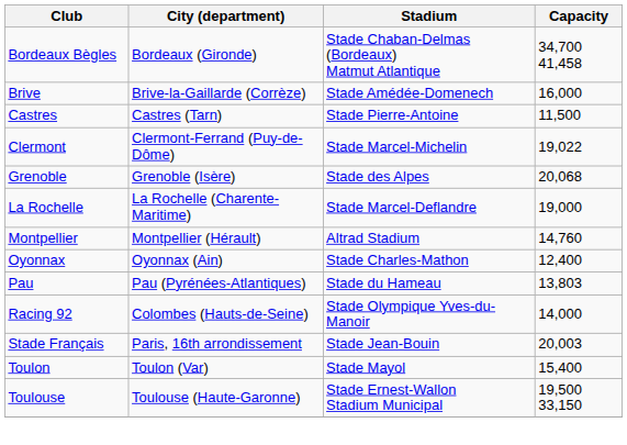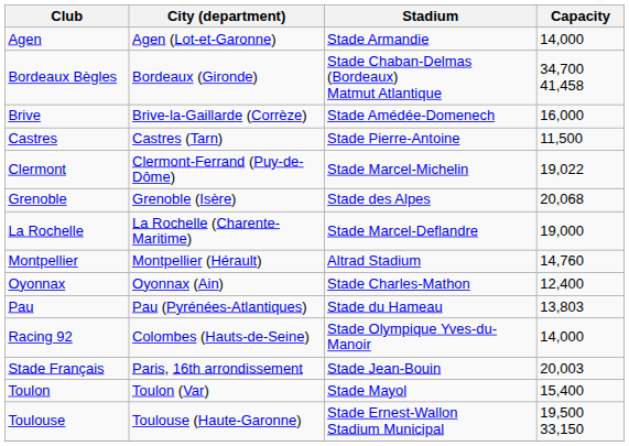 <table class="wikitable" width="55%">
 <tr>
 <th width="14%">Club</th>
 <th width="22%">City (department)</th>
 <th width="24%">Stadium</th>
 <th width="8%">Capacity</th>
+</tr>
+<tr>
+<td><a href='#'>Agen</a></td>
+<td><a href='#'>Agen</a> (<a href='#'>Lot-et-Garonne</a>)</td>
+<td><a href='#'>Stade Armandie</a></td>
+<td>14,000</td>
 </tr>
 <tr>
 <td><a href='#'>Bordeaux Bègles</a></td>
 <td><a href='#'>Bordeaux</a> (<a href='#'>Gironde</a>)</td>
 <td><a href='#'>Stade Chaban-Delmas</a> (<a href='#'>Bordeaux</a>)<br><a href='#'>Matmut Atlantique</a></td>
 <td>34,700<br>41,458</td>
 </tr>
 <tr>
 <td><a href='#'>Brive</a></td>
 <td><a href='#'>Brive-la-Gaillarde</a> (<a href='#'>Corrèze</a>)</td>
 <td><a href='#'>Stade Amédée-Domenech</a></td>
 <td>16,000</td>
 </tr>
 <tr>
 <td><a href='#'>Castres</a></td>
 <td><a href='#'>Castres</a> (<a href='#'>Tarn</a>)</td>
 <td><a href='#'>Stade Pierre-Antoine</a></td>
 <td>11,500</td>
 </tr>
 <tr>
 <td><a href='#'>Clermont</a></td>
 <td><a href='#'>Clermont-Ferrand</a> (<a href='#'>Puy-de-Dôme</a>)</td>
 <td><a href='#'>Stade Marcel-Michelin</a></td>
 <td>19,022</td>
 </tr>
 <tr>
 <td><a href='#'>Grenoble</a></td>
 <td><a href='#'>Grenoble</a> (<a href='#'>Isère</a>)</td>
 <td><a href='#'>Stade des Alpes</a></td>
 <td>20,068</td>
 </tr>
 <tr>
 <td><a href='#'>La Rochelle</a></td>
 <td><a href='#'>La Rochelle</a> (<a href='#'>Charente-Maritime</a>)</td>
 <td><a href='#'>Stade Marcel-Deflandre</a></td>
 <td>19,000</td>
 </tr>
 <tr>
 <td><a href='#'>Montpellier</a></td>
 <td><a href='#'>Montpellier</a> (<a href='#'>Hérault</a>)</td>
 <td><a href='#'>Altrad Stadium</a></td>
 <td>14,760</td>
 </tr>
 <tr>
 <td><a href='#'>Oyonnax</a></td>
 <td><a href='#'>Oyonnax</a> (<a href='#'>Ain</a>)</td>
 <td><a href='#'>Stade Charles-Mathon</a></td>
 <td>12,400</td>
 </tr>
 <tr>
 <td><a href='#'>Pau</a></td>
 <td><a href='#'>Pau</a> (<a href='#'>Pyrénées-Atlantiques</a>)</td>
 <td><a href='#'>Stade du Hameau</a></td>
 <td>13,803</td>
 </tr>
 <tr>
 <td><a href='#'>Racing 92</a></td>
 <td><a href='#'>Colombes</a> (<a href='#'>Hauts-de-Seine</a>)</td>
 <td><a href='#'>Stade Olympique Yves-du-Manoir</a></td>
 <td>14,000</td>
 </tr>
 <tr>
 <td><a href='#'>Stade Français</a></td>
 <td><a href='#'>Paris</a>, <a href='#'>16th arrondissement</a></td>
 <td><a href='#'>Stade Jean-Bouin</a></td>
 <td>20,003</td>
 </tr>
 <tr>
 <td><a href='#'>Toulon</a></td>
 <td><a href='#'>Toulon</a> (<a href='#'>Var</a>)</td>
 <td><a href='#'>Stade Mayol</a></td>
 <td>15,400</td>
 </tr>
 <tr>
 <td><a href='#'>Toulouse</a></td>
 <td><a href='#'>Toulouse</a> (<a href='#'>Haute-Garonne</a>)</td>
 <td><a href='#'>Stade Ernest-Wallon</a><br><a href='#'>Stadium Municipal</a></td>
 <td>19,500<br>33,150</td>
 </tr>
 <tr>
 </tr>
 </table>
